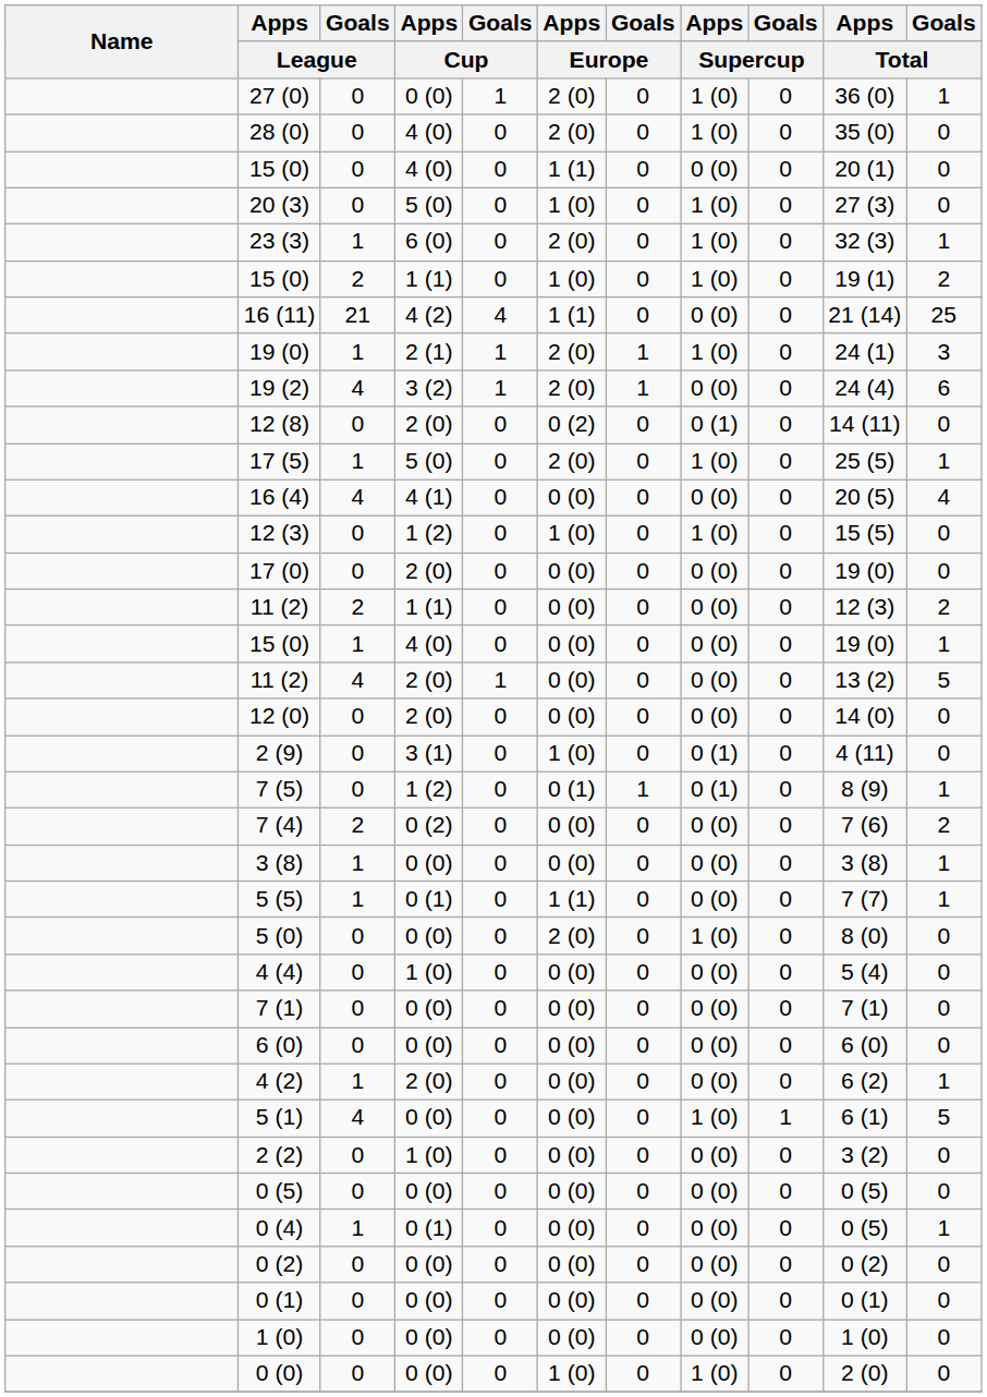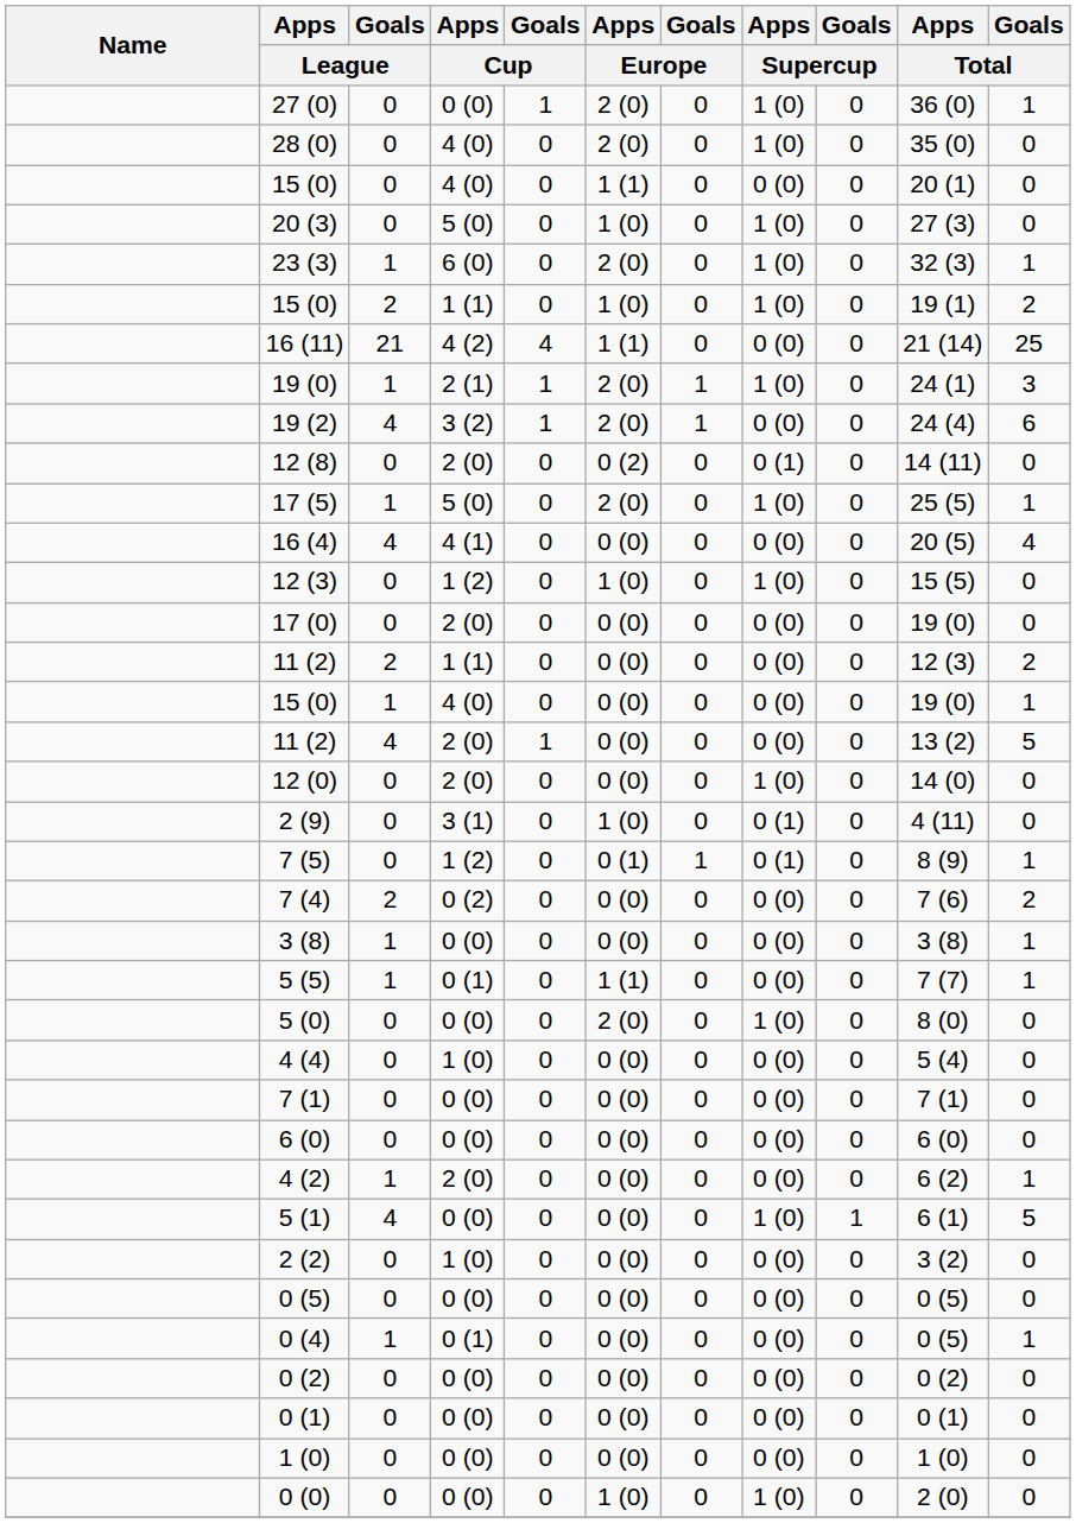 <table class="wikitable sortable" style="text-align:center">
 <tr>
 <th rowspan="2" width="155">Name</th>
 <th>Apps</th>
 <th>Goals</th>
 <th>Apps</th>
 <th>Goals</th>
 <th>Apps</th>
 <th>Goals</th>
 <th>Apps</th>
 <th>Goals</th>
 <th>Apps</th>
 <th>Goals</th>
 </tr>
 <tr class="unsortable">
 <th colspan="2" width="55">League</th>
 <th colspan="2" width="55">Cup</th>
 <th colspan="2" width="55">Europe</th>
 <th colspan="2" width="55">Supercup</th>
 <th colspan="2" width="55">Total</th>
 </tr>
 <tr>
 <td align="left"> </td>
 <td>27 (0)</td>
 <td>0</td>
 <td>0 (0)</td>
 <td>1</td>
 <td>2 (0)</td>
 <td>0</td>
 <td>1 (0)</td>
 <td>0</td>
 <td>36 (0)</td>
 <td>1</td>
 </tr>
 <tr>
 <td align="left"> </td>
 <td>28 (0)</td>
 <td>0</td>
 <td>4 (0)</td>
 <td>0</td>
 <td>2 (0)</td>
 <td>0</td>
 <td>1 (0)</td>
 <td>0</td>
 <td>35 (0)</td>
 <td>0</td>
 </tr>
 <tr>
 <td align="left"> </td>
 <td>15 (0)</td>
 <td>0</td>
 <td>4 (0)</td>
 <td>0</td>
 <td>1 (1)</td>
 <td>0</td>
 <td>0 (0)</td>
 <td>0</td>
 <td>20 (1)</td>
 <td>0</td>
 </tr>
 <tr>
 <td align="left"> </td>
 <td>20 (3)</td>
 <td>0</td>
 <td>5 (0)</td>
 <td>0</td>
 <td>1 (0)</td>
 <td>0</td>
 <td>1 (0)</td>
 <td>0</td>
 <td>27 (3)</td>
 <td>0</td>
 </tr>
 <tr>
 <td align="left"> </td>
 <td>23 (3)</td>
 <td>1</td>
 <td>6 (0)</td>
 <td>0</td>
 <td>2 (0)</td>
 <td>0</td>
 <td>1 (0)</td>
 <td>0</td>
 <td>32 (3)</td>
 <td>1</td>
 </tr>
 <tr>
 <td align="left"> </td>
 <td>15 (0)</td>
 <td>2</td>
 <td>1 (1)</td>
 <td>0</td>
 <td>1 (0)</td>
 <td>0</td>
 <td>1 (0)</td>
 <td>0</td>
 <td>19 (1)</td>
 <td>2</td>
 </tr>
 <tr>
 <td align="left"> </td>
 <td>16 (11)</td>
 <td>21</td>
 <td>4 (2)</td>
 <td>4</td>
 <td>1 (1)</td>
 <td>0</td>
 <td>0 (0)</td>
 <td>0</td>
 <td>21 (14)</td>
 <td>25</td>
 </tr>
 <tr>
 <td align="left"> </td>
 <td>19 (0)</td>
 <td>1</td>
 <td>2 (1)</td>
 <td>1</td>
 <td>2 (0)</td>
 <td>1</td>
 <td>1 (0)</td>
 <td>0</td>
 <td>24 (1)</td>
 <td>3</td>
 </tr>
 <tr>
 <td align="left"> </td>
 <td>19 (2)</td>
 <td>4</td>
 <td>3 (2)</td>
 <td>1</td>
 <td>2 (0)</td>
 <td>1</td>
 <td>0 (0)</td>
 <td>0</td>
 <td>24 (4)</td>
 <td>6</td>
 </tr>
 <tr>
 <td align="left"> </td>
 <td>12 (8)</td>
 <td>0</td>
 <td>2 (0)</td>
 <td>0</td>
 <td>0 (2)</td>
 <td>0</td>
 <td>0 (1)</td>
 <td>0</td>
 <td>14 (11)</td>
 <td>0</td>
 </tr>
 <tr>
 <td align="left"> </td>
 <td>17 (5)</td>
 <td>1</td>
 <td>5 (0)</td>
 <td>0</td>
 <td>2 (0)</td>
 <td>0</td>
 <td>1 (0)</td>
 <td>0</td>
 <td>25 (5)</td>
 <td>1</td>
 </tr>
 <tr>
 <td align="left"> </td>
 <td>16 (4)</td>
 <td>4</td>
 <td>4 (1)</td>
 <td>0</td>
 <td>0 (0)</td>
 <td>0</td>
 <td>0 (0)</td>
 <td>0</td>
 <td>20 (5)</td>
 <td>4</td>
 </tr>
 <tr>
 <td align="left"> </td>
 <td>12 (3)</td>
 <td>0</td>
 <td>1 (2)</td>
 <td>0</td>
 <td>1 (0)</td>
 <td>0</td>
 <td>1 (0)</td>
 <td>0</td>
 <td>15 (5)</td>
 <td>0</td>
 </tr>
 <tr>
 <td align="left"> </td>
 <td>17 (0)</td>
 <td>0</td>
 <td>2 (0)</td>
 <td>0</td>
 <td>0 (0)</td>
 <td>0</td>
 <td>0 (0)</td>
 <td>0</td>
 <td>19 (0)</td>
 <td>0</td>
 </tr>
 <tr>
 <td align="left"> </td>
 <td>11 (2)</td>
 <td>2</td>
 <td>1 (1)</td>
 <td>0</td>
 <td>0 (0)</td>
 <td>0</td>
 <td>0 (0)</td>
 <td>0</td>
 <td>12 (3)</td>
 <td>2</td>
 </tr>
 <tr>
 <td align="left"> </td>
 <td>15 (0)</td>
 <td>1</td>
 <td>4 (0)</td>
 <td>0</td>
 <td>0 (0)</td>
 <td>0</td>
 <td>0 (0)</td>
 <td>0</td>
 <td>19 (0)</td>
 <td>1</td>
 </tr>
 <tr>
 <td align="left"> </td>
 <td>11 (2)</td>
 <td>4</td>
 <td>2 (0)</td>
 <td>1</td>
 <td>0 (0)</td>
 <td>0</td>
 <td>0 (0)</td>
 <td>0</td>
 <td>13 (2)</td>
 <td>5</td>
 </tr>
 <tr>
 <td align="left"> </td>
 <td>12 (0)</td>
 <td>0</td>
 <td>2 (0)</td>
 <td>0</td>
 <td>0 (0)</td>
 <td>0</td>
-<td>0 (0)</td>
+<td>1 (0)</td>
 <td>0</td>
 <td>14 (0)</td>
 <td>0</td>
 </tr>
 <tr>
 <td align="left"> </td>
 <td>2 (9)</td>
 <td>0</td>
 <td>3 (1)</td>
 <td>0</td>
 <td>1 (0)</td>
 <td>0</td>
 <td>0 (1)</td>
 <td>0</td>
 <td>4 (11)</td>
 <td>0</td>
 </tr>
 <tr>
 <td align="left"> </td>
 <td>7 (5)</td>
 <td>0</td>
 <td>1 (2)</td>
 <td>0</td>
 <td>0 (1)</td>
 <td>1</td>
 <td>0 (1)</td>
 <td>0</td>
 <td>8 (9)</td>
 <td>1</td>
 </tr>
 <tr>
 <td align="left"> </td>
 <td>7 (4)</td>
 <td>2</td>
 <td>0 (2)</td>
 <td>0</td>
 <td>0 (0)</td>
 <td>0</td>
 <td>0 (0)</td>
 <td>0</td>
 <td>7 (6)</td>
 <td>2</td>
 </tr>
 <tr>
 <td align="left"> </td>
 <td>3 (8)</td>
 <td>1</td>
 <td>0 (0)</td>
 <td>0</td>
 <td>0 (0)</td>
 <td>0</td>
 <td>0 (0)</td>
 <td>0</td>
 <td>3 (8)</td>
 <td>1</td>
 </tr>
 <tr>
 <td align="left"> </td>
 <td>5 (5)</td>
 <td>1</td>
 <td>0 (1)</td>
 <td>0</td>
 <td>1 (1)</td>
 <td>0</td>
 <td>0 (0)</td>
 <td>0</td>
 <td>7 (7)</td>
 <td>1</td>
 </tr>
 <tr>
 <td align="left"> </td>
 <td>5 (0)</td>
 <td>0</td>
 <td>0 (0)</td>
 <td>0</td>
 <td>2 (0)</td>
 <td>0</td>
 <td>1 (0)</td>
 <td>0</td>
 <td>8 (0)</td>
 <td>0</td>
 </tr>
 <tr>
 <td align="left"> </td>
 <td>4 (4)</td>
 <td>0</td>
 <td>1 (0)</td>
 <td>0</td>
 <td>0 (0)</td>
 <td>0</td>
 <td>0 (0)</td>
 <td>0</td>
 <td>5 (4)</td>
 <td>0</td>
 </tr>
 <tr>
 <td align="left"> </td>
 <td>7 (1)</td>
 <td>0</td>
 <td>0 (0)</td>
 <td>0</td>
 <td>0 (0)</td>
 <td>0</td>
 <td>0 (0)</td>
 <td>0</td>
 <td>7 (1)</td>
 <td>0</td>
 </tr>
 <tr>
 <td align="left"> </td>
 <td>6 (0)</td>
 <td>0</td>
 <td>0 (0)</td>
 <td>0</td>
 <td>0 (0)</td>
 <td>0</td>
 <td>0 (0)</td>
 <td>0</td>
 <td>6 (0)</td>
 <td>0</td>
 </tr>
 <tr>
 <td align="left"> </td>
 <td>4 (2)</td>
 <td>1</td>
 <td>2 (0)</td>
 <td>0</td>
 <td>0 (0)</td>
 <td>0</td>
 <td>0 (0)</td>
 <td>0</td>
 <td>6 (2)</td>
 <td>1</td>
 </tr>
 <tr>
 <td align="left"> </td>
 <td>5 (1)</td>
 <td>4</td>
 <td>0 (0)</td>
 <td>0</td>
 <td>0 (0)</td>
 <td>0</td>
 <td>1 (0)</td>
 <td>1</td>
 <td>6 (1)</td>
 <td>5</td>
 </tr>
 <tr>
 <td align="left"> </td>
 <td>2 (2)</td>
 <td>0</td>
 <td>1 (0)</td>
 <td>0</td>
 <td>0 (0)</td>
 <td>0</td>
 <td>0 (0)</td>
 <td>0</td>
 <td>3 (2)</td>
 <td>0</td>
 </tr>
 <tr>
 <td align="left"> </td>
 <td>0 (5)</td>
 <td>0</td>
 <td>0 (0)</td>
 <td>0</td>
 <td>0 (0)</td>
 <td>0</td>
 <td>0 (0)</td>
 <td>0</td>
 <td>0 (5)</td>
 <td>0</td>
 </tr>
 <tr>
 <td align="left"> </td>
 <td>0 (4)</td>
 <td>1</td>
 <td>0 (1)</td>
 <td>0</td>
 <td>0 (0)</td>
 <td>0</td>
 <td>0 (0)</td>
 <td>0</td>
 <td>0 (5)</td>
 <td>1</td>
 </tr>
 <tr>
 <td align="left"> </td>
 <td>0 (2)</td>
 <td>0</td>
 <td>0 (0)</td>
 <td>0</td>
 <td>0 (0)</td>
 <td>0</td>
 <td>0 (0)</td>
 <td>0</td>
 <td>0 (2)</td>
 <td>0</td>
 </tr>
 <tr>
 <td align="left"> </td>
 <td>0 (1)</td>
 <td>0</td>
 <td>0 (0)</td>
 <td>0</td>
 <td>0 (0)</td>
 <td>0</td>
 <td>0 (0)</td>
 <td>0</td>
 <td>0 (1)</td>
 <td>0</td>
 </tr>
 <tr>
 <td align="left"> </td>
 <td>1 (0)</td>
 <td>0</td>
 <td>0 (0)</td>
 <td>0</td>
 <td>0 (0)</td>
 <td>0</td>
 <td>0 (0)</td>
 <td>0</td>
 <td>1 (0)</td>
 <td>0</td>
 </tr>
 <tr>
 <td align="left"> </td>
 <td>0 (0)</td>
 <td>0</td>
 <td>0 (0)</td>
 <td>0</td>
 <td>1 (0)</td>
 <td>0</td>
 <td>1 (0)</td>
 <td>0</td>
 <td>2 (0)</td>
 <td>0</td>
 </tr>
 <tr>
 </tr>
 </table>
